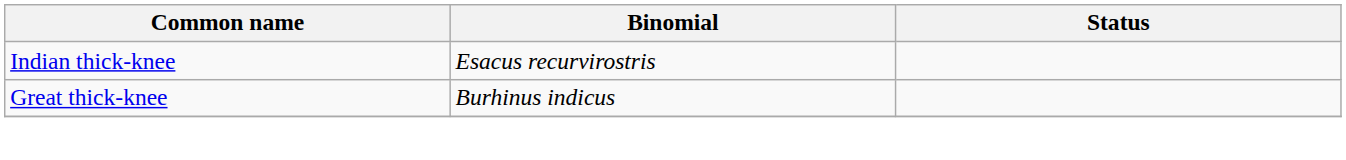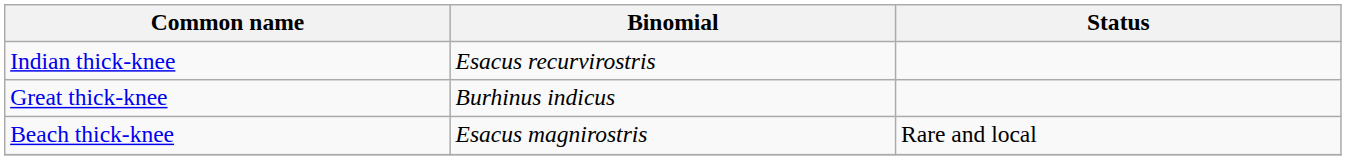 <table width=72% class="wikitable">
 <tr>
 <th width=24%>Common name</th>
 <th width=24%>Binomial</th>
 <th width=24%>Status</th>
 </tr>
 <tr>
 <td><a href='#'>Indian thick-knee</a></td>
 <td><em>Esacus recurvirostris</em></td>
 <td></td>
 </tr>
 <tr>
 <td><a href='#'>Great thick-knee</a></td>
 <td><em>Burhinus indicus</em></td>
 <td></td>
 </tr>
 <tr>
+<td><a href='#'>Beach thick-knee</a></td>
+<td><em>Esacus magnirostris</em></td>
+<td>Rare and local</td>
+</tr>
+<tr>
 </tr>
 </table>
